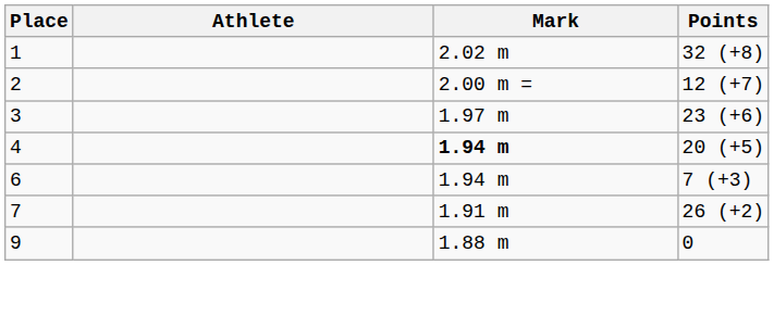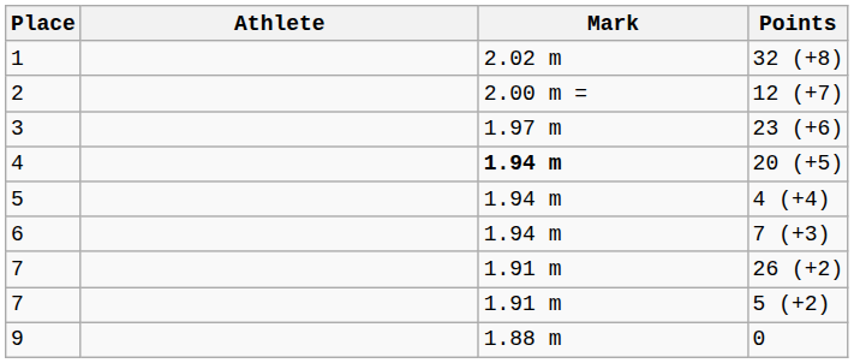 <table class="wikitable sortable">
 <tr>
 <th>Place</th>
 <th style="width:18em">Athlete</th>
 <th style="width:12em">Mark</th>
 <th>Points</th>
 </tr>
 <tr>
 <td>1</td>
 <td></td>
 <td>2.02 m</td>
 <td>32 (+8)</td>
 </tr>
 <tr>
 <td>2</td>
 <td></td>
 <td>2.00 m = </td>
 <td>12 (+7)</td>
 </tr>
 <tr>
 <td>3</td>
 <td></td>
 <td>1.97 m</td>
 <td>23 (+6)</td>
 </tr>
 <tr>
 <td>4</td>
 <td></td>
 <td><strong>1.94 m</strong></td>
 <td>20 (+5)</td>
 </tr>
 <tr>
+<td>5</td>
+<td></td>
+<td>1.94 m</td>
+<td>4 (+4)</td>
+</tr>
+<tr>
 <td>6</td>
 <td></td>
 <td>1.94 m</td>
 <td>7 (+3)</td>
 </tr>
 <tr>
 <td>7</td>
 <td></td>
 <td>1.91 m</td>
 <td>26 (+2)</td>
 </tr>
 <tr>
+<td>7</td>
+<td></td>
+<td>1.91 m</td>
+<td>5 (+2)</td>
+</tr>
+<tr>
 <td>9</td>
 <td></td>
 <td>1.88 m</td>
 <td>0</td>
 </tr>
 </table>
